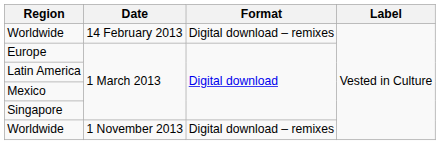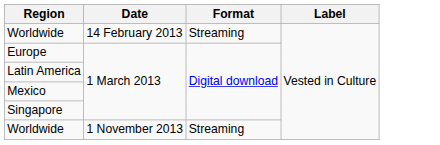 <table class="wikitable">
 <tr>
 <th>Region</th>
 <th>Date</th>
 <th>Format</th>
 <th>Label</th>
 </tr>
 <tr>
 <td>Worldwide</td>
 <td>14 February 2013</td>
-<td>Digital download – remixes</td>
+<td>Streaming</td>
 <td rowspan=6>Vested in Culture</td>
 </tr>
 <tr>
 <td>Europe</td>
 <td rowspan=4>1 March 2013</td>
 <td rowspan=4><a href='#'>Digital download</a></td>
 </tr>
 <tr>
 <td>Latin America</td>
 </tr>
 <tr>
 <td>Mexico</td>
 </tr>
 <tr>
 <td>Singapore</td>
 </tr>
 <tr>
 <td>Worldwide</td>
 <td>1 November 2013</td>
-<td>Digital download – remixes</td>
+<td>Streaming</td>
 </tr>
 </table>
